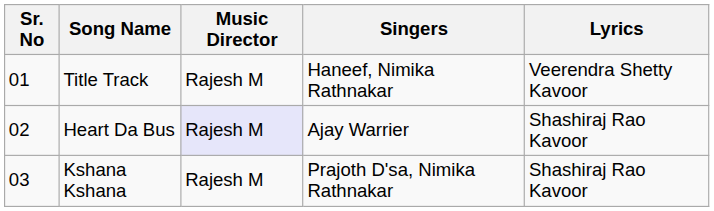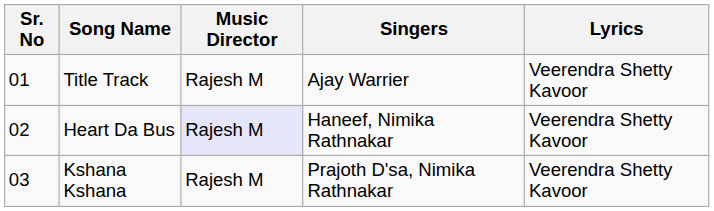 <table class="wikitable">
 <tr>
 <th>Sr. No</th>
 <th>Song Name</th>
 <th>Music Director</th>
 <th>Singers</th>
 <th>Lyrics</th>
 </tr>
 <tr>
 <td>01</td>
 <td>Title Track</td>
 <td>Rajesh M</td>
-<td>Haneef, Nimika Rathnakar</td>
+<td>Ajay Warrier</td>
 <td>Veerendra Shetty Kavoor</td>
 </tr>
 <tr>
 <td>02</td>
 <td>Heart Da Bus</td>
 <td style="background: lavender;">Rajesh M</td>
-<td>Ajay Warrier</td>
-<td>Shashiraj Rao Kavoor</td>
+<td>Haneef, Nimika Rathnakar</td>
+<td>Veerendra Shetty Kavoor</td>
 </tr>
 <tr>
 <td>03</td>
 <td>Kshana Kshana</td>
 <td>Rajesh M</td>
 <td>Prajoth D'sa, Nimika Rathnakar</td>
-<td>Shashiraj Rao Kavoor</td>
+<td>Veerendra Shetty Kavoor</td>
 </tr>
 </table>
